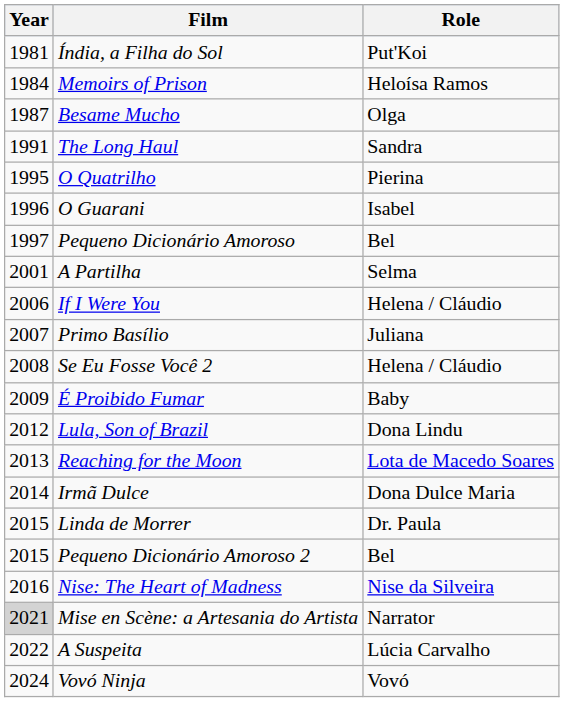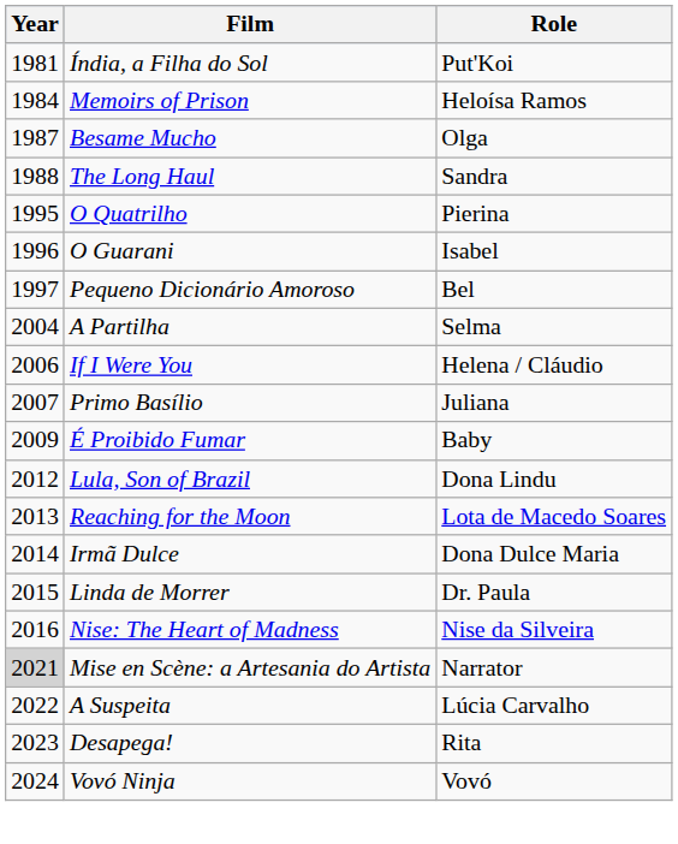 <table class="wikitable">
 <tr style="background:#b0c4de; text-align:center;">
 <th>Year</th>
 <th>Film</th>
 <th>Role</th>
 </tr>
 <tr>
 <td>1981</td>
 <td><em>Índia, a Filha do Sol</em></td>
 <td>Put'Koi</td>
 </tr>
 <tr>
 <td>1984</td>
 <td><em><a href='#'>Memoirs of Prison</a></em></td>
 <td>Heloísa Ramos</td>
 </tr>
 <tr>
 <td>1987</td>
 <td><em><a href='#'>Besame Mucho</a></em></td>
 <td>Olga</td>
 </tr>
 <tr>
-<td>1991</td>
+<td>1988</td>
 <td><em><a href='#'>The Long Haul</a></em></td>
 <td>Sandra</td>
 </tr>
 <tr>
 <td>1995</td>
 <td><em><a href='#'>O Quatrilho</a></em></td>
 <td>Pierina</td>
 </tr>
 <tr>
 <td>1996</td>
 <td><em>O Guarani</em></td>
 <td>Isabel</td>
 </tr>
 <tr>
 <td>1997</td>
 <td><em>Pequeno Dicionário Amoroso</em></td>
 <td>Bel</td>
 </tr>
 <tr>
-<td>2001</td>
+<td>2004</td>
 <td><em>A Partilha</em></td>
 <td>Selma</td>
 </tr>
 <tr>
 <td>2006</td>
 <td><em><a href='#'>If I Were You</a></em></td>
 <td>Helena / Cláudio</td>
 </tr>
 <tr>
 <td>2007</td>
 <td><em>Primo Basílio</em></td>
 <td>Juliana</td>
-</tr>
-<tr>
-<td>2008</td>
-<td><em>Se Eu Fosse Você 2</em></td>
-<td>Helena / Cláudio</td>
 </tr>
 <tr>
 <td>2009</td>
 <td><em><a href='#'>É Proibido Fumar</a></em></td>
 <td>Baby</td>
 </tr>
 <tr>
 <td>2012</td>
 <td><em><a href='#'>Lula, Son of Brazil</a></em></td>
 <td>Dona Lindu</td>
 </tr>
 <tr>
 <td>2013</td>
 <td><em><a href='#'>Reaching for the Moon</a></em></td>
 <td><a href='#'>Lota de Macedo Soares</a></td>
 </tr>
 <tr>
 <td>2014</td>
 <td><em>Irmã Dulce</em></td>
 <td>Dona Dulce Maria</td>
 </tr>
 <tr>
 <td>2015</td>
 <td><em>Linda de Morrer</em></td>
 <td>Dr. Paula</td>
 </tr>
 <tr>
-<td>2015</td>
-<td><em>Pequeno Dicionário Amoroso 2</em></td>
-<td>Bel</td>
-</tr>
-<tr>
 <td>2016</td>
 <td><em><a href='#'>Nise: The Heart of Madness</a></em></td>
 <td><a href='#'>Nise da Silveira</a></td>
 </tr>
 <tr>
 <td style="background: lightgrey;">2021</td>
 <td><em>Mise en Scène: a Artesania do Artista</em></td>
 <td>Narrator</td>
 </tr>
 <tr>
 <td>2022</td>
 <td><em>A Suspeita</em></td>
 <td>Lúcia Carvalho</td>
 </tr>
 <tr>
+<td>2023</td>
+<td><em>Desapega!</em></td>
+<td>Rita</td>
+</tr>
+<tr>
 <td>2024</td>
 <td><em>Vovó Ninja</em></td>
 <td>Vovó</td>
 </tr>
 </table>
